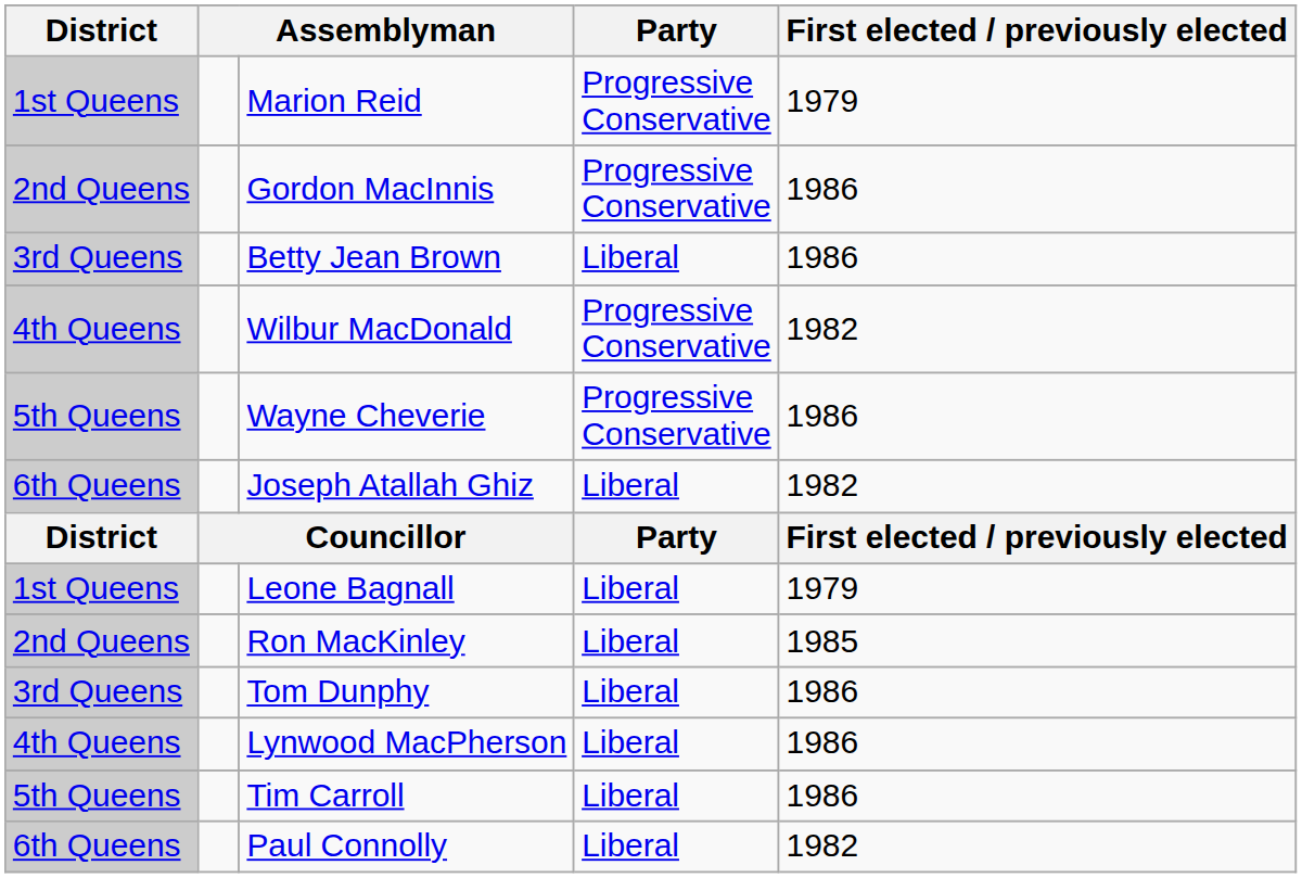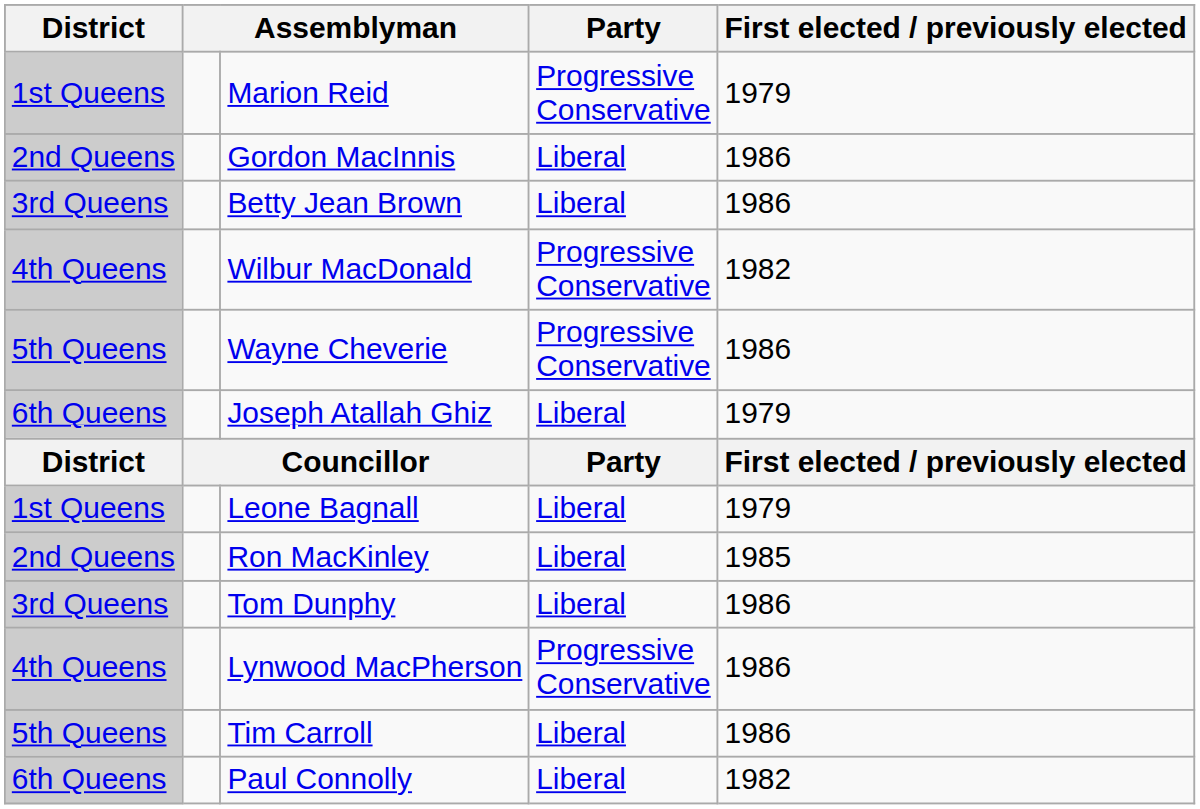 <table class="wikitable sortable">
 <tr>
 <th>District</th>
 <th colspan="2">Assemblyman</th>
 <th>Party</th>
 <th>First elected / previously elected</th>
 </tr>
 <tr>
 <td bgcolor="CCCCCC"><a href='#'>1st Queens</a></td>
 <td>   </td>
 <td><a href='#'>Marion Reid</a></td>
 <td><a href='#'>Progressive <br> Conservative</a></td>
 <td>1979</td>
 </tr>
 <tr>
 <td bgcolor="CCCCCC"><a href='#'>2nd Queens</a></td>
 <td>   </td>
 <td><a href='#'>Gordon MacInnis</a></td>
-<td><a href='#'>Progressive <br> Conservative</a></td>
+<td><a href='#'>Liberal</a></td>
 <td>1986</td>
 </tr>
 <tr>
 <td bgcolor="CCCCCC"><a href='#'>3rd Queens</a></td>
 <td>   </td>
 <td><a href='#'>Betty Jean Brown</a></td>
 <td><a href='#'>Liberal</a></td>
 <td>1986</td>
 </tr>
 <tr>
 <td bgcolor="CCCCCC"><a href='#'>4th Queens</a></td>
 <td>   </td>
 <td><a href='#'>Wilbur MacDonald</a></td>
 <td><a href='#'>Progressive <br> Conservative</a></td>
 <td>1982</td>
 </tr>
 <tr>
 <td bgcolor="CCCCCC"><a href='#'>5th Queens</a></td>
 <td>   </td>
 <td><a href='#'>Wayne Cheverie</a></td>
 <td><a href='#'>Progressive <br> Conservative</a></td>
 <td>1986</td>
 </tr>
 <tr>
 <td bgcolor="CCCCCC"><a href='#'>6th Queens</a></td>
 <td>   </td>
 <td><a href='#'>Joseph Atallah Ghiz</a></td>
 <td><a href='#'>Liberal</a></td>
-<td>1982</td>
+<td>1979</td>
 </tr>
 <tr>
 <th>District</th>
 <th colspan="2">Councillor</th>
 <th>Party</th>
 <th>First elected / previously elected</th>
 </tr>
 <tr>
 <td bgcolor="CCCCCC"><a href='#'>1st Queens</a></td>
 <td>   </td>
 <td><a href='#'>Leone Bagnall</a></td>
 <td><a href='#'>Liberal</a></td>
 <td>1979</td>
 </tr>
 <tr>
 <td bgcolor="CCCCCC"><a href='#'>2nd Queens</a></td>
 <td>   </td>
 <td><a href='#'>Ron MacKinley</a></td>
 <td><a href='#'>Liberal</a></td>
 <td>1985</td>
 </tr>
 <tr>
 <td bgcolor="CCCCCC"><a href='#'>3rd Queens</a></td>
 <td>   </td>
 <td><a href='#'>Tom Dunphy</a></td>
 <td><a href='#'>Liberal</a></td>
 <td>1986</td>
 </tr>
 <tr>
 <td bgcolor="CCCCCC"><a href='#'>4th Queens</a></td>
 <td>   </td>
 <td><a href='#'>Lynwood MacPherson</a></td>
-<td><a href='#'>Liberal</a></td>
+<td><a href='#'>Progressive <br> Conservative</a></td>
 <td>1986</td>
 </tr>
 <tr>
 <td bgcolor="CCCCCC"><a href='#'>5th Queens</a></td>
 <td>   </td>
 <td><a href='#'>Tim Carroll</a></td>
 <td><a href='#'>Liberal</a></td>
 <td>1986</td>
 </tr>
 <tr>
 <td bgcolor="CCCCCC"><a href='#'>6th Queens</a></td>
 <td>   </td>
 <td><a href='#'>Paul Connolly</a></td>
 <td><a href='#'>Liberal</a></td>
 <td>1982</td>
 </tr>
 </table>
